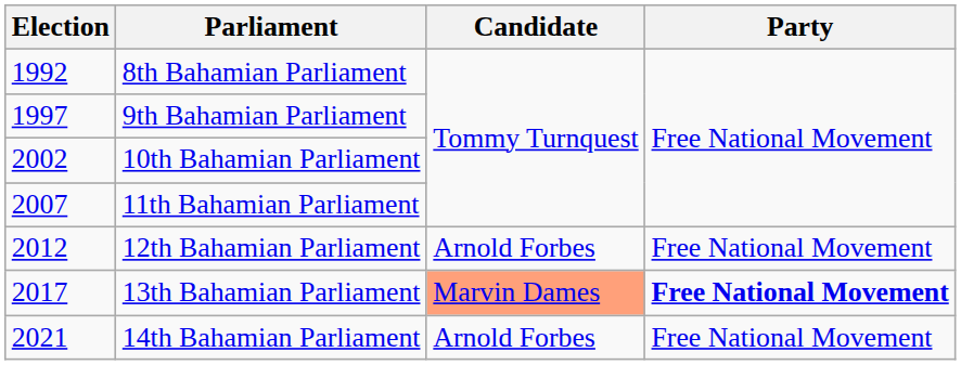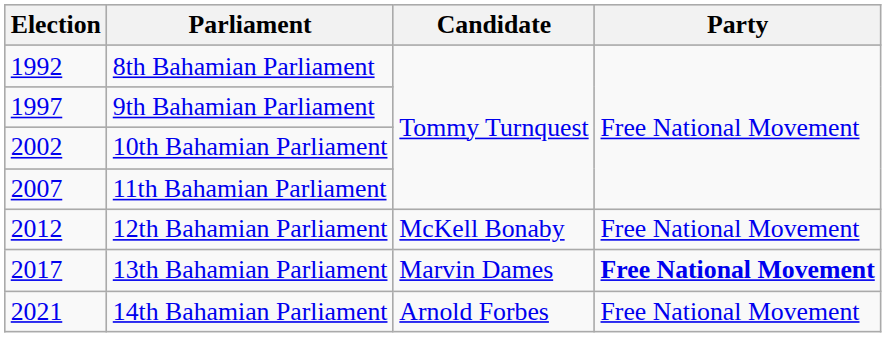 <table class="wikitable">
 <tr>
 <th>Election</th>
 <th>Parliament</th>
 <th>Candidate</th>
 <th>Party</th>
 </tr>
 <tr>
 <td><a href='#'>1992</a></td>
 <td><a href='#'>8th Bahamian Parliament</a></td>
 <td rowspan="4"><a href='#'>Tommy Turnquest</a></td>
 <td rowspan="4"><a href='#'>Free National Movement</a></td>
 </tr>
 <tr>
 <td><a href='#'>1997</a></td>
 <td><a href='#'>9th Bahamian Parliament</a></td>
 </tr>
 <tr>
 <td><a href='#'>2002</a></td>
 <td><a href='#'>10th Bahamian Parliament</a></td>
 </tr>
 <tr>
 <td><a href='#'>2007</a></td>
 <td><a href='#'>11th Bahamian Parliament</a></td>
 </tr>
 <tr>
 <td><a href='#'>2012</a></td>
 <td><a href='#'>12th Bahamian Parliament</a></td>
-<td><a href='#'>Arnold Forbes</a></td>
+<td><a href='#'>McKell Bonaby</a></td>
 <td><a href='#'>Free National Movement</a></td>
 </tr>
 <tr>
 <td><a href='#'>2017</a></td>
 <td><a href='#'>13th Bahamian Parliament</a></td>
-<td style="background: lightsalmon;"><a href='#'>Marvin Dames</a></td>
+<td><a href='#'>Marvin Dames</a></td>
 <td><strong><a href='#'>Free National Movement</a></strong></td>
 </tr>
 <tr>
 <td><a href='#'>2021</a></td>
 <td><a href='#'>14th Bahamian Parliament</a></td>
 <td><a href='#'>Arnold Forbes</a></td>
 <td><a href='#'>Free National Movement</a></td>
 </tr>
 </table>
